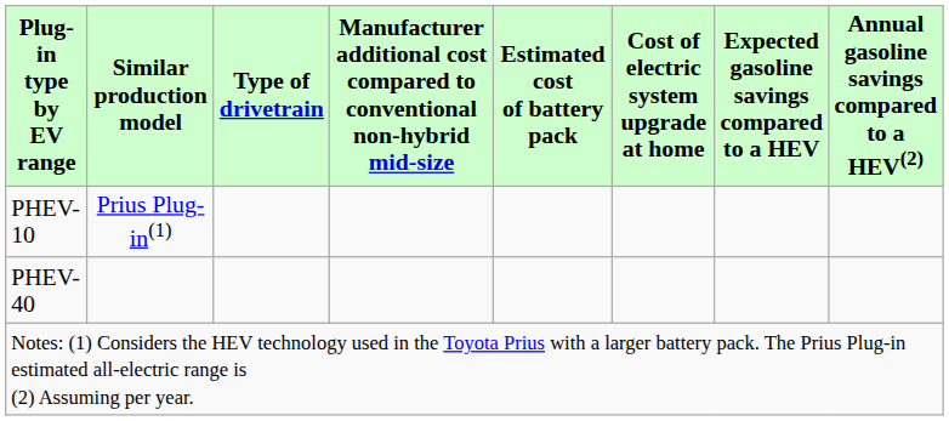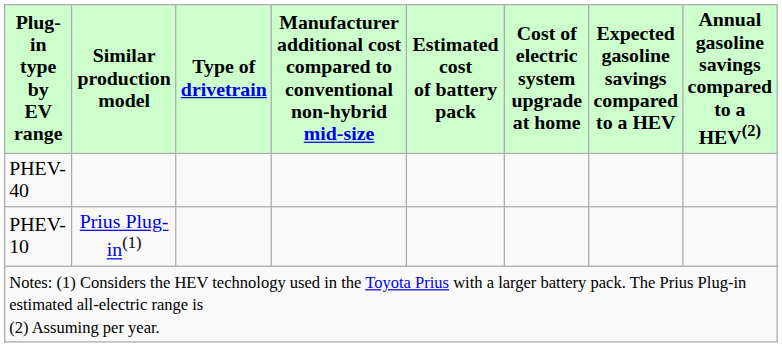 <table class="wikitable" style="margin: 1em auto 1em auto">
 <tr style="text-align:center;">
 <td style="background:#cfc;"><strong>Plug-in<br>type by<br>EV range</strong></td>
 <td style="background:#cfc;"><strong>Similar<br>production<br> model</strong></td>
 <td style="background:#cfc;"><strong>Type of<br><a href='#'>drivetrain</a></strong></td>
 <td style="background:#cfc;"><strong>Manufacturer <br>additional cost <br>compared to conventional<br>non-hybrid <a href='#'>mid-size</a></strong></td>
 <td style="background:#cfc;"><strong>Estimated cost <br> of battery pack</strong></td>
 <td style="background:#cfc;"><strong>Cost of<br>electric system<br>upgrade at home</strong></td>
 <td style="background:#cfc;"><strong>Expected<br>gasoline<br>savings<br>compared<br>to a HEV</strong></td>
 <td style="background:#cfc;"><strong>Annual<br>gasoline<br>savings<br>compared<br>to a HEV<sup>(2)</sup></strong></td>
 </tr>
 <tr>
-<td>PHEV-10 <br> </td>
-<td style="text-align:center;"><a href='#'>Prius Plug-in</a><sup>(1)</sup></td>
+<td>PHEV-40 <br> </td>
+<td></td>
 <td></td>
 <td></td>
 <td></td>
 <td></td>
 <td></td>
 <td></td>
 </tr>
 <tr>
-<td>PHEV-40 <br> </td>
-<td></td>
+<td>PHEV-10 <br> </td>
+<td style="text-align:center;"><a href='#'>Prius Plug-in</a><sup>(1)</sup></td>
 <td></td>
 <td></td>
 <td></td>
 <td></td>
 <td></td>
 <td></td>
 </tr>
 <tr>
 <td colspan="8" style="text-align:left;"><small>Notes: (1) Considers the HEV technology used in the <a href='#'>Toyota Prius</a> with a larger battery pack. The Prius Plug-in estimated all-electric range is <br>(2) Assuming  per year.</small></td>
 </tr>
 </table>
